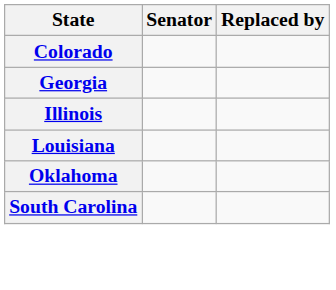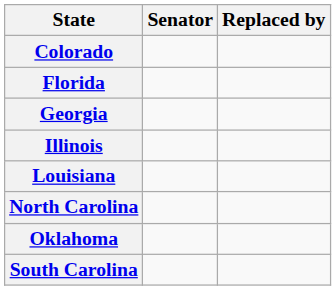 <table class="wikitable sortable plainrowheaders">
 <tr>
 <th scope="col">State</th>
 <th scope="col">Senator</th>
 <th scope="col">Replaced by</th>
 </tr>
 <tr>
 <th><a href='#'>Colorado</a></th>
+<td></td>
+<td></td>
+</tr>
+<tr>
+<th><a href='#'>Florida</a></th>
 <td></td>
 <td></td>
 </tr>
 <tr>
 <th><a href='#'>Georgia</a></th>
 <td></td>
 <td></td>
 </tr>
 <tr>
 <th><a href='#'>Illinois</a></th>
 <td></td>
 <td></td>
 </tr>
 <tr>
 <th><a href='#'>Louisiana</a></th>
 <td></td>
 <td></td>
 </tr>
 <tr>
+<th><a href='#'>North Carolina</a></th>
+<td></td>
+<td></td>
+</tr>
+<tr>
 <th><a href='#'>Oklahoma</a></th>
 <td></td>
 <td></td>
 </tr>
 <tr>
 <th><a href='#'>South Carolina</a></th>
 <td></td>
 <td></td>
 </tr>
 </table>
